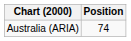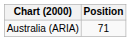 <table class="wikitable">
 <tr>
 <th>Chart (2000)</th>
 <th>Position</th>
 </tr>
 <tr>
 <td>Australia (ARIA)</td>
-<td align="center">74</td>
+<td align="center">71</td>
 </tr>
 </table>
